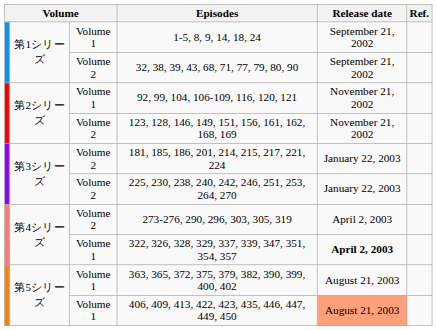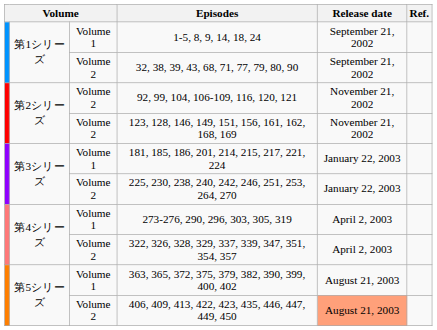 <table class="wikitable" style="text-align: center; width: 98%;">
 <tr>
 <th colspan="3">Volume</th>
 <th>Episodes</th>
 <th>Release date</th>
 <th width="5%">Ref.</th>
 </tr>
 <tr>
 <td rowspan="2" width="1%" style="background: #0094FF"></td>
 <td rowspan="2">第1シリーズ</td>
 <td>Volume 1</td>
 <td>1-5, 8, 9, 14, 18, 24</td>
 <td>September 21, 2002</td>
 <td></td>
 </tr>
 <tr>
 <td>Volume 2</td>
 <td>32, 38, 39, 43, 68, 71, 77, 79, 80, 90</td>
 <td>September 21, 2002</td>
 <td></td>
 </tr>
 <tr>
 <td rowspan="2" width="1%" style="background: #FF0000"></td>
 <td rowspan="2">第2シリーズ</td>
-<td>Volume 1</td>
+<td>Volume 2</td>
 <td>92, 99, 104, 106-109, 116, 120, 121</td>
 <td>November 21, 2002</td>
 <td></td>
 </tr>
 <tr>
 <td>Volume 2</td>
 <td>123, 128, 146, 149, 151, 156, 161, 162, 168, 169</td>
 <td>November 21, 2002</td>
 <td></td>
 </tr>
 <tr>
 <td rowspan="2" width="1%" style="background: #8F00FF"></td>
 <td rowspan="2">第3シリーズ</td>
-<td>Volume 2</td>
+<td>Volume 1</td>
 <td>181, 185, 186, 201, 214, 215, 217, 221, 224</td>
 <td>January 22, 2003</td>
 <td></td>
 </tr>
 <tr>
 <td>Volume 2</td>
 <td>225, 230, 238, 240, 242, 246, 251, 253, 264, 270</td>
 <td>January 22, 2003</td>
 <td></td>
 </tr>
 <tr>
 <td rowspan="2" width="1%" style="background: #FF7878"></td>
 <td rowspan="2">第4シリーズ</td>
-<td>Volume 2</td>
+<td>Volume 1</td>
 <td>273-276, 290, 296, 303, 305, 319</td>
 <td>April 2, 2003</td>
 <td></td>
 </tr>
 <tr>
-<td>Volume 1</td>
+<td>Volume 2</td>
 <td>322, 326, 328, 329, 337, 339, 347, 351, 354, 357</td>
-<td><strong>April 2, 2003</strong></td>
+<td>April 2, 2003</td>
 <td></td>
 </tr>
 <tr>
 <td rowspan="2" width="1%" style="background: #FF7F00"></td>
 <td rowspan="2">第5シリーズ</td>
 <td>Volume 1</td>
 <td>363, 365, 372, 375, 379, 382, 390, 399, 400, 402</td>
 <td>August 21, 2003</td>
 <td></td>
 </tr>
 <tr>
-<td>Volume 1</td>
+<td>Volume 2</td>
 <td>406, 409, 413, 422, 423, 435, 446, 447, 449, 450</td>
 <td style="background: lightsalmon;">August 21, 2003</td>
 <td></td>
 </tr>
 </table>
